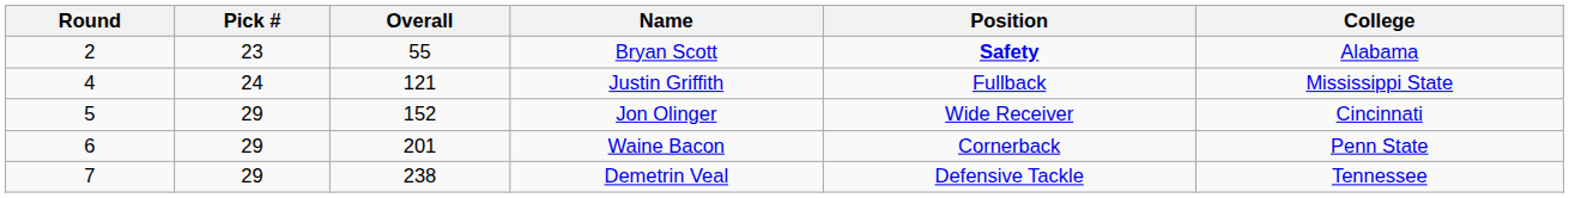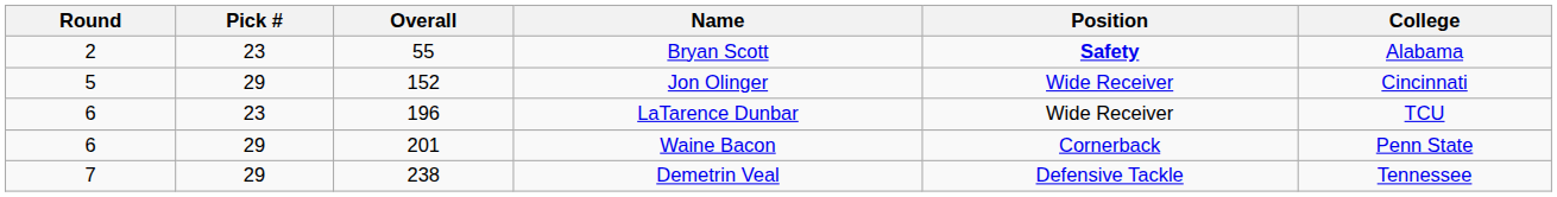 <table class="wikitable sortable sortable" style="width: 100%; text-align:center">
 <tr>
 <th>Round</th>
 <th>Pick #</th>
 <th>Overall</th>
 <th>Name</th>
 <th>Position</th>
 <th>College</th>
 </tr>
 <tr>
 <td>2</td>
 <td>23</td>
 <td>55</td>
 <td><a href='#'>Bryan Scott</a></td>
 <td><strong><a href='#'>Safety</a></strong></td>
 <td><a href='#'>Alabama</a></td>
 </tr>
 <tr>
-<td>4</td>
-<td>24</td>
-<td>121</td>
-<td><a href='#'>Justin Griffith</a></td>
-<td><a href='#'>Fullback</a></td>
-<td><a href='#'>Mississippi State</a></td>
-</tr>
-<tr>
 <td>5</td>
 <td>29</td>
 <td>152</td>
 <td><a href='#'>Jon Olinger</a></td>
 <td><a href='#'>Wide Receiver</a></td>
 <td><a href='#'>Cincinnati</a></td>
+</tr>
+<tr>
+<td>6</td>
+<td>23</td>
+<td>196</td>
+<td><a href='#'>LaTarence Dunbar</a></td>
+<td>Wide Receiver</td>
+<td><a href='#'>TCU</a></td>
 </tr>
 <tr>
 <td>6</td>
 <td>29</td>
 <td>201</td>
 <td><a href='#'>Waine Bacon</a></td>
 <td><a href='#'>Cornerback</a></td>
 <td><a href='#'>Penn State</a></td>
 </tr>
 <tr>
 <td>7</td>
 <td>29</td>
 <td>238</td>
 <td><a href='#'>Demetrin Veal</a></td>
 <td><a href='#'>Defensive Tackle</a></td>
 <td><a href='#'>Tennessee</a></td>
 </tr>
 </table>
